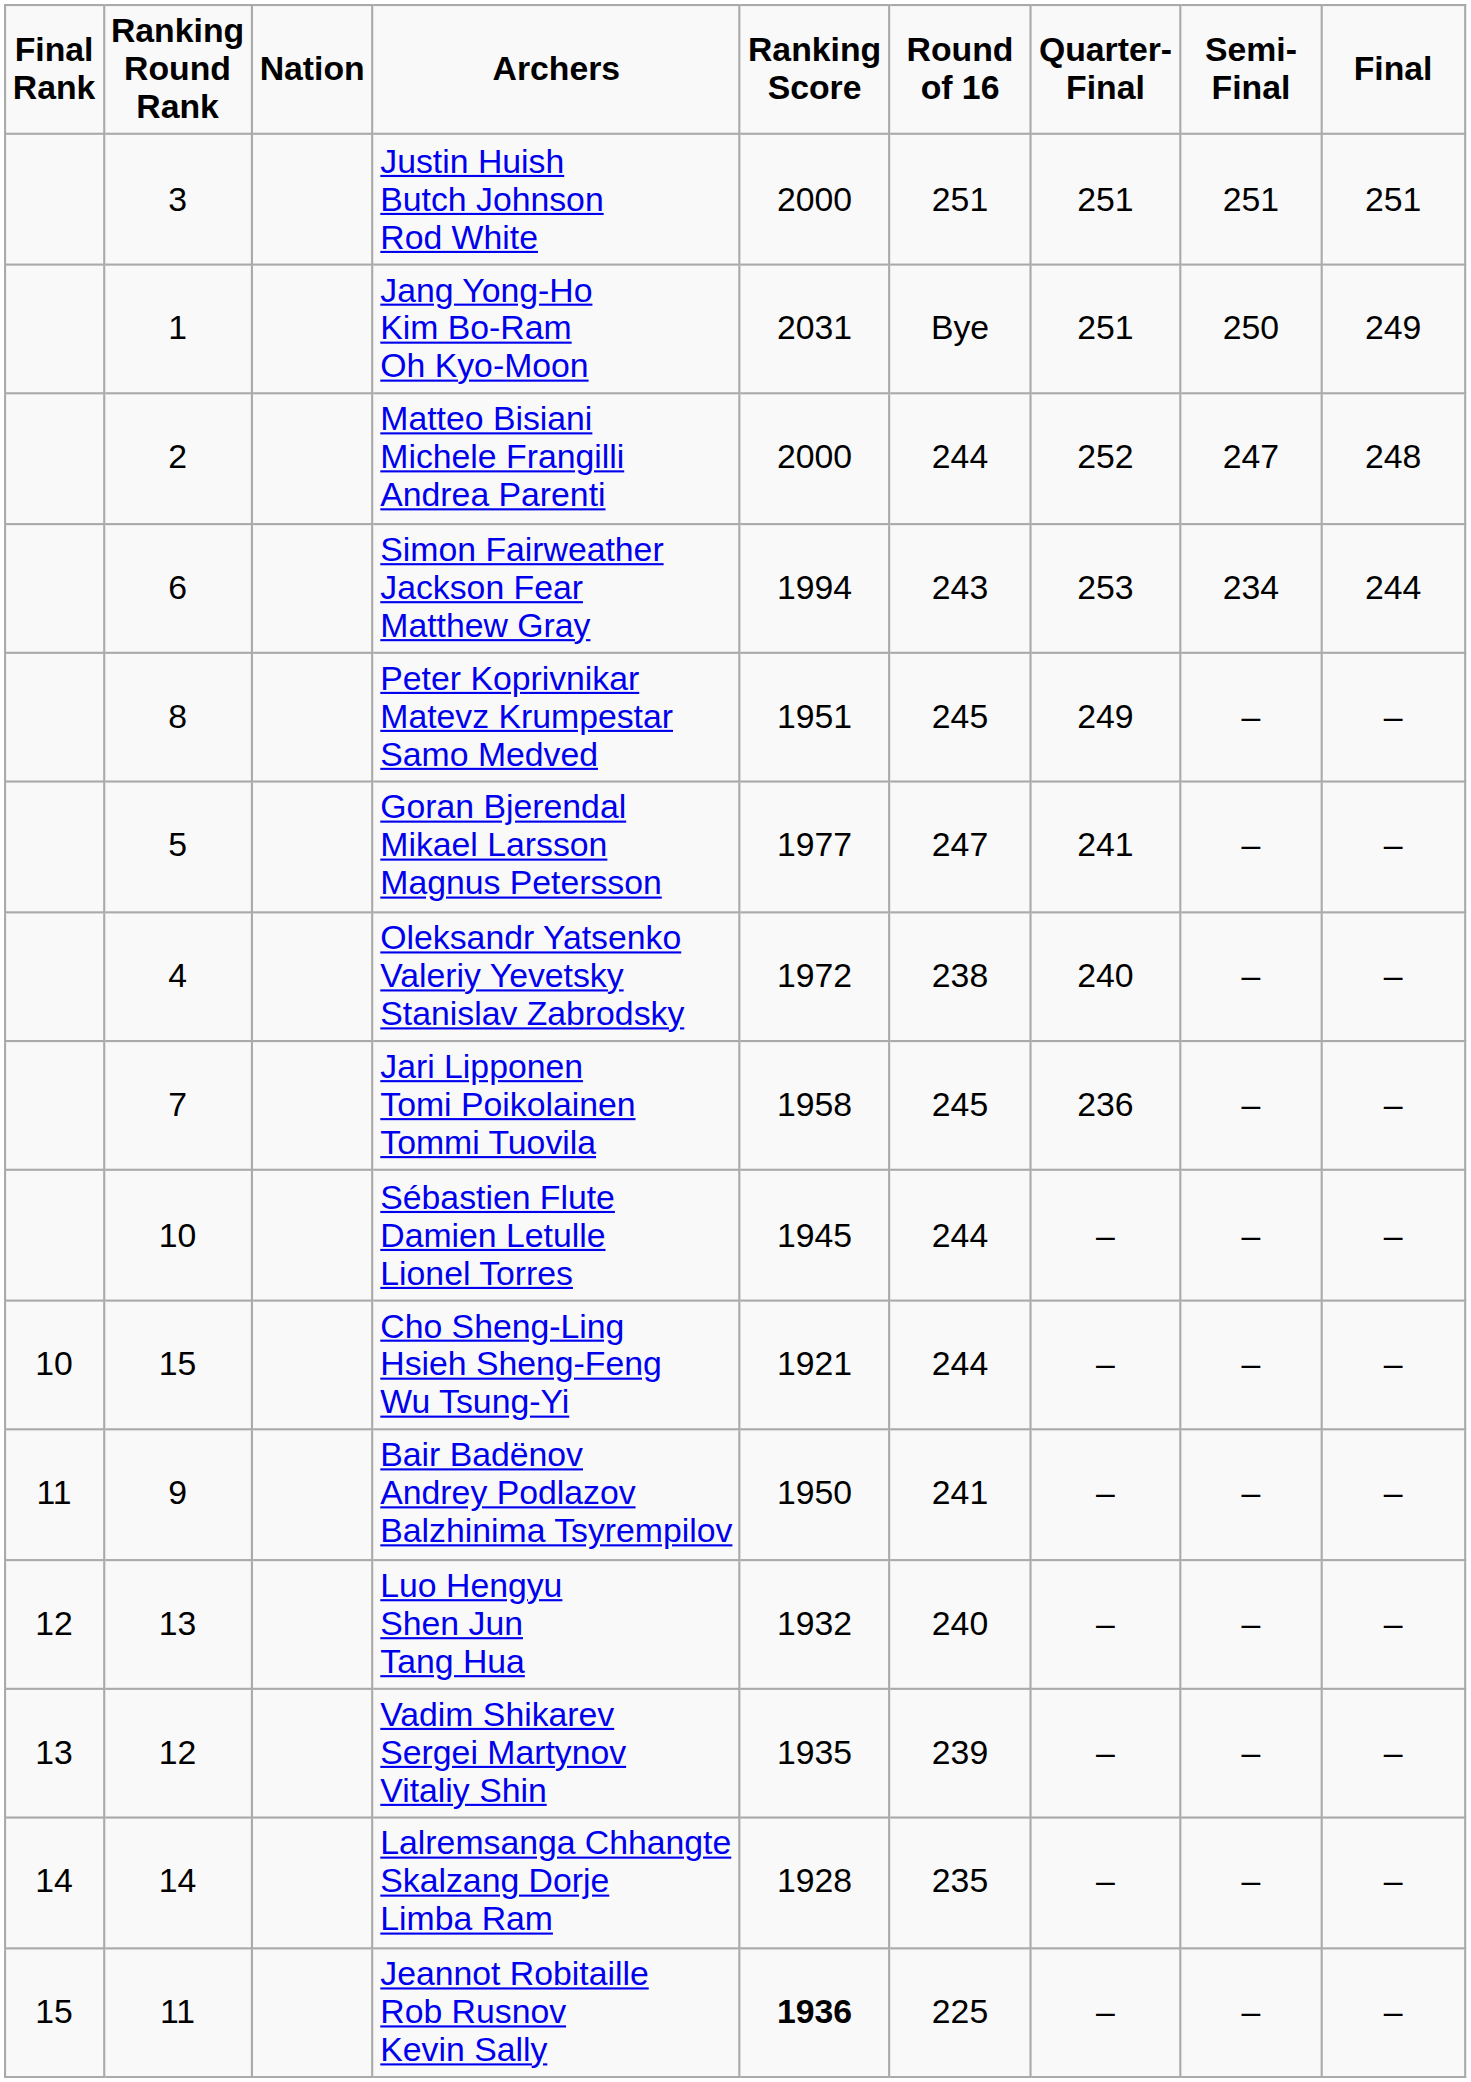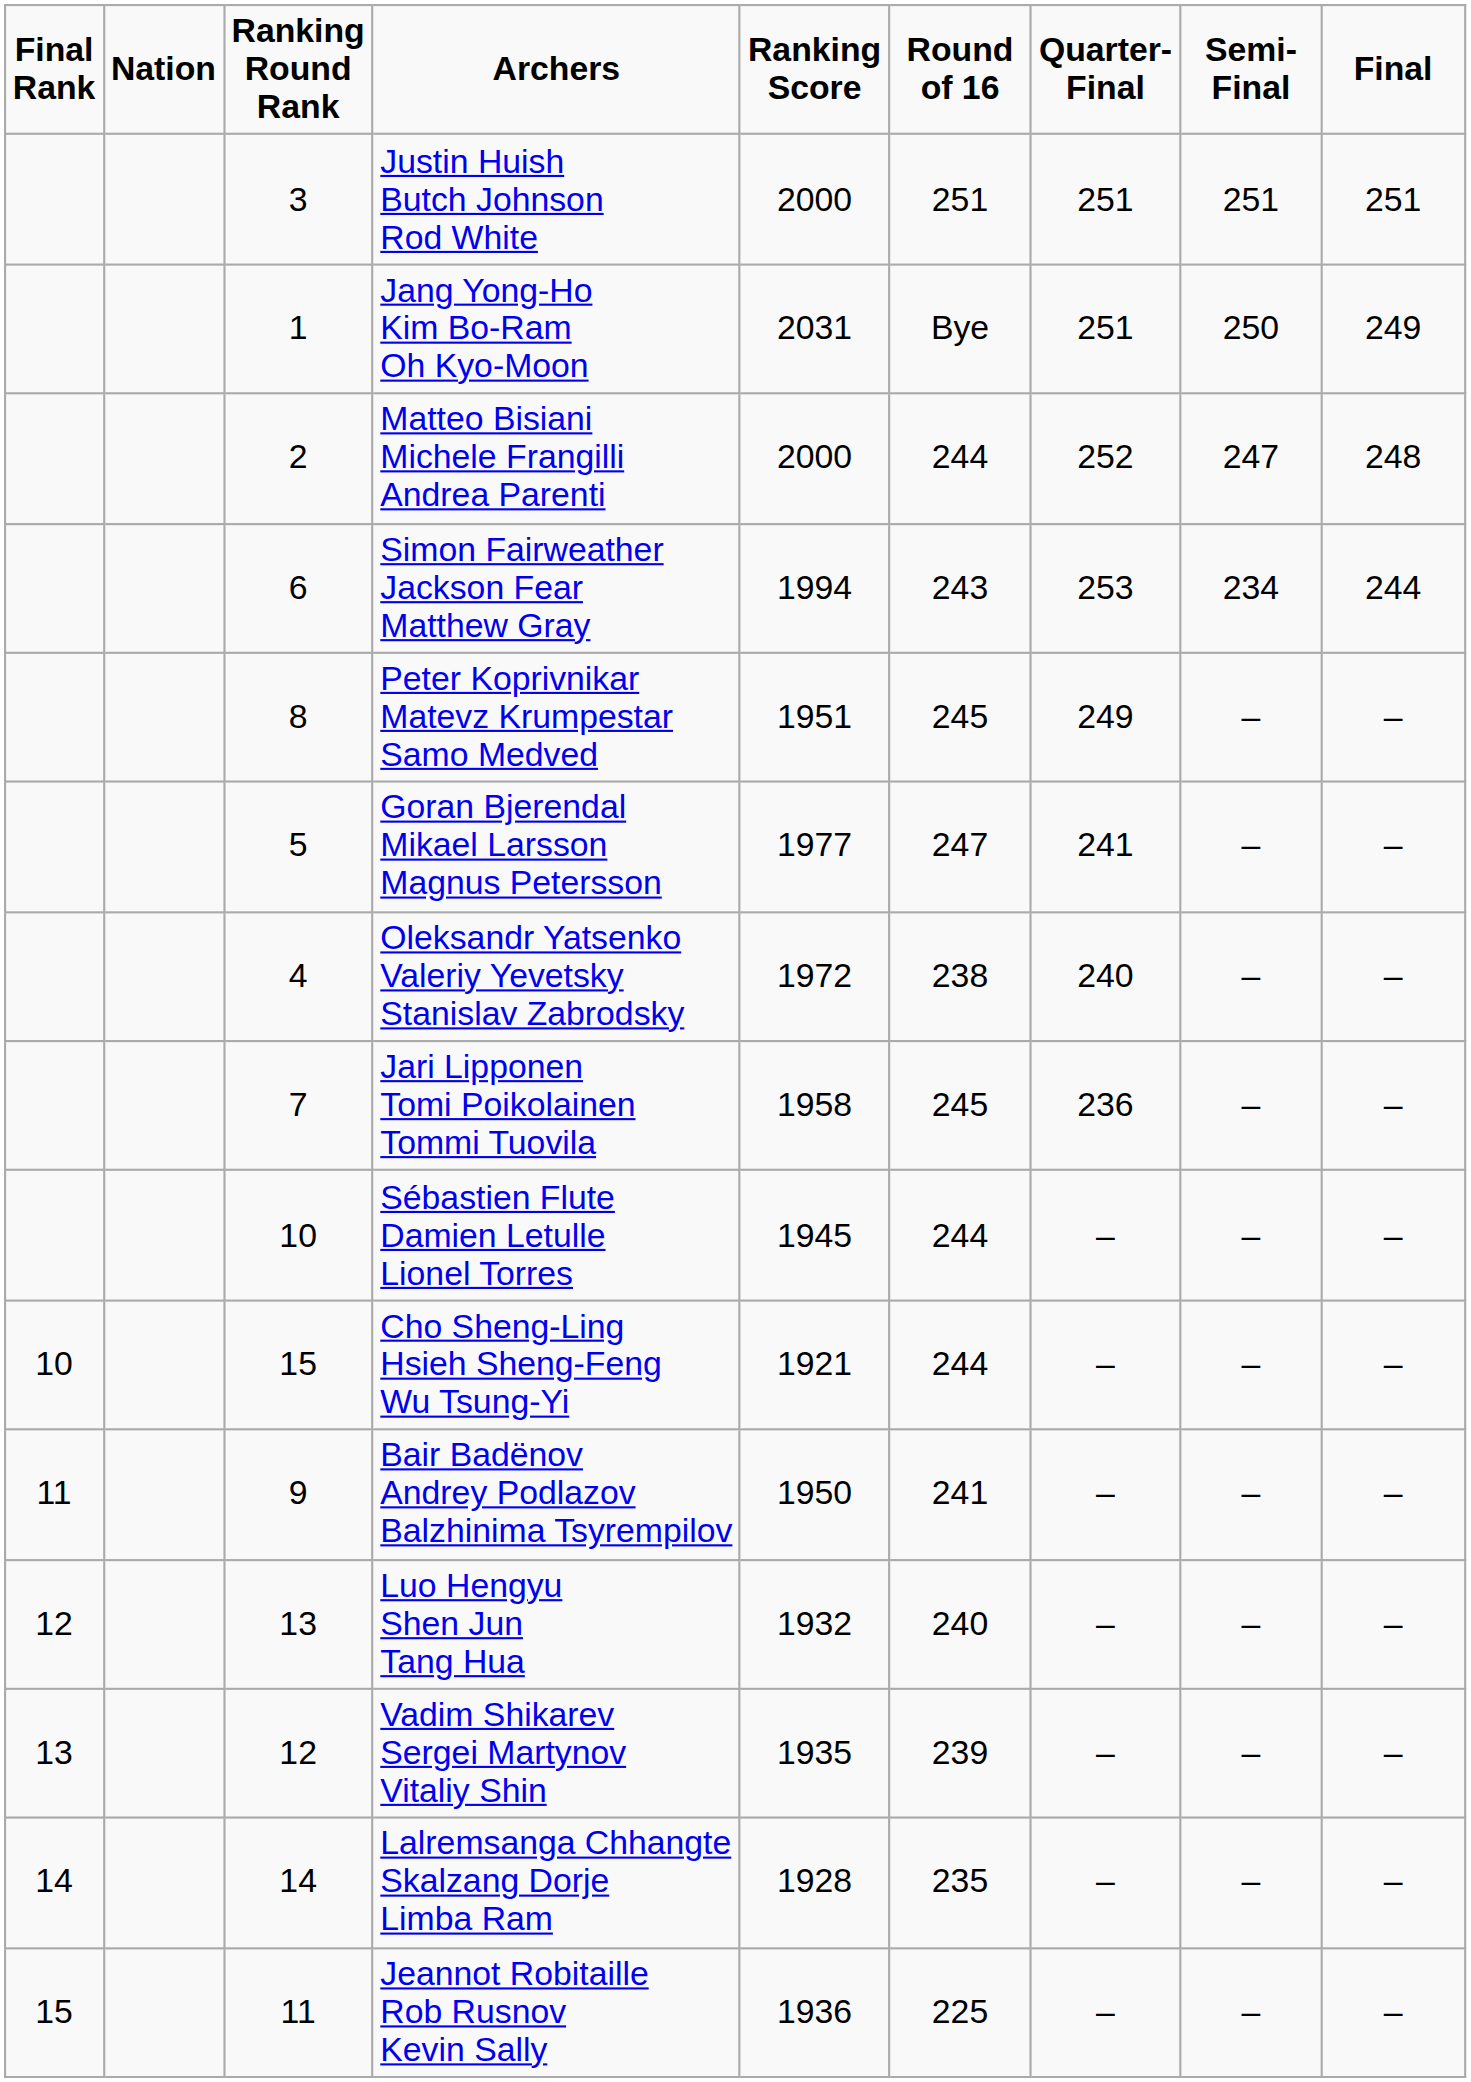 <table class=wikitable style="text-align:center">
 <tr>
 <td><strong>Final <br> Rank</strong></td>
+<td><strong>Nation</strong></td>
 <td><strong>Ranking <br> Round <br> Rank</strong></td>
-<td><strong>Nation</strong></td>
 <td><strong>Archers</strong></td>
 <td width=60><strong>Ranking <br> Score</strong></td>
 <td width=60><strong>Round<br>of 16</strong></td>
 <td width=60><strong>Quarter-<br>Final</strong></td>
 <td width=60><strong>Semi-<br>Final</strong></td>
 <td width=60><strong>Final</strong></td>
 </tr>
 <tr>
 <td></td>
+<td align=left></td>
 <td>3</td>
-<td align=left></td>
 <td align=left><a href='#'>Justin Huish</a> <br> <a href='#'>Butch Johnson</a> <br> <a href='#'>Rod White</a></td>
 <td>2000</td>
 <td>251</td>
 <td>251</td>
 <td>251</td>
 <td>251</td>
 </tr>
 <tr>
 <td></td>
+<td align=left></td>
 <td>1</td>
-<td align=left></td>
 <td align=left><a href='#'>Jang Yong-Ho</a> <br> <a href='#'>Kim Bo-Ram</a> <br> <a href='#'>Oh Kyo-Moon</a></td>
 <td>2031</td>
 <td>Bye</td>
 <td>251</td>
 <td>250</td>
 <td>249</td>
 </tr>
 <tr>
 <td></td>
+<td align=left></td>
 <td>2</td>
-<td align=left></td>
 <td align=left><a href='#'>Matteo Bisiani</a> <br> <a href='#'>Michele Frangilli</a> <br> <a href='#'>Andrea Parenti</a></td>
 <td>2000</td>
 <td>244</td>
 <td>252</td>
 <td>247</td>
 <td>248</td>
 </tr>
 <tr>
 <td></td>
+<td align=left></td>
 <td>6</td>
-<td align=left></td>
 <td align=left><a href='#'>Simon Fairweather</a> <br> <a href='#'>Jackson Fear</a> <br> <a href='#'>Matthew Gray</a></td>
 <td>1994</td>
 <td>243</td>
 <td>253</td>
 <td>234</td>
 <td>244</td>
 </tr>
 <tr>
 <td></td>
+<td align=left></td>
 <td>8</td>
-<td align=left></td>
 <td align=left><a href='#'>Peter Koprivnikar</a> <br> <a href='#'>Matevz Krumpestar</a> <br> <a href='#'>Samo Medved</a></td>
 <td>1951</td>
 <td>245</td>
 <td>249</td>
 <td>–</td>
 <td>–</td>
 </tr>
 <tr>
 <td></td>
+<td align=left></td>
 <td>5</td>
-<td align=left></td>
 <td align=left><a href='#'>Goran Bjerendal</a> <br> <a href='#'>Mikael Larsson</a> <br> <a href='#'>Magnus Petersson</a></td>
 <td>1977</td>
 <td>247</td>
 <td>241</td>
 <td>–</td>
 <td>–</td>
 </tr>
 <tr>
 <td></td>
+<td align=left></td>
 <td>4</td>
-<td align=left></td>
 <td align=left><a href='#'>Oleksandr Yatsenko</a> <br> <a href='#'>Valeriy Yevetsky</a> <br> <a href='#'>Stanislav Zabrodsky</a></td>
 <td>1972</td>
 <td>238</td>
 <td>240</td>
 <td>–</td>
 <td>–</td>
 </tr>
 <tr>
 <td></td>
+<td align=left></td>
 <td>7</td>
-<td align=left></td>
 <td align=left><a href='#'>Jari Lipponen</a> <br> <a href='#'>Tomi Poikolainen</a> <br> <a href='#'>Tommi Tuovila</a></td>
 <td>1958</td>
 <td>245</td>
 <td>236</td>
 <td>–</td>
 <td>–</td>
 </tr>
 <tr>
 <td></td>
+<td align=left></td>
 <td>10</td>
-<td align=left></td>
 <td align=left><a href='#'>Sébastien Flute</a> <br> <a href='#'>Damien Letulle</a> <br> <a href='#'>Lionel Torres</a></td>
 <td>1945</td>
 <td>244</td>
 <td>–</td>
 <td>–</td>
 <td>–</td>
 </tr>
 <tr>
 <td>10</td>
+<td align=left></td>
 <td>15</td>
-<td align=left></td>
 <td align=left><a href='#'>Cho Sheng-Ling</a> <br> <a href='#'>Hsieh Sheng-Feng</a> <br> <a href='#'>Wu Tsung-Yi</a></td>
 <td>1921</td>
 <td>244</td>
 <td>–</td>
 <td>–</td>
 <td>–</td>
 </tr>
 <tr>
 <td>11</td>
+<td align=left></td>
 <td>9</td>
-<td align=left></td>
 <td align=left><a href='#'>Bair Badënov</a> <br> <a href='#'>Andrey Podlazov</a> <br> <a href='#'>Balzhinima Tsyrempilov</a></td>
 <td>1950</td>
 <td>241</td>
 <td>–</td>
 <td>–</td>
 <td>–</td>
 </tr>
 <tr>
 <td>12</td>
+<td align=left></td>
 <td>13</td>
-<td align=left></td>
 <td align=left><a href='#'>Luo Hengyu</a> <br> <a href='#'>Shen Jun</a> <br> <a href='#'>Tang Hua</a></td>
 <td>1932</td>
 <td>240</td>
 <td>–</td>
 <td>–</td>
 <td>–</td>
 </tr>
 <tr>
 <td>13</td>
+<td align=left></td>
 <td>12</td>
-<td align=left></td>
 <td align=left><a href='#'>Vadim Shikarev</a> <br> <a href='#'>Sergei Martynov</a> <br> <a href='#'>Vitaliy Shin</a></td>
 <td>1935</td>
 <td>239</td>
 <td>–</td>
 <td>–</td>
 <td>–</td>
 </tr>
 <tr>
 <td>14</td>
+<td align=left></td>
 <td>14</td>
-<td align=left></td>
 <td align=left><a href='#'>Lalremsanga Chhangte</a> <br> <a href='#'>Skalzang Dorje</a> <br> <a href='#'>Limba Ram</a></td>
 <td>1928</td>
 <td>235</td>
 <td>–</td>
 <td>–</td>
 <td>–</td>
 </tr>
 <tr>
 <td>15</td>
+<td align=left></td>
 <td>11</td>
-<td align=left></td>
 <td align=left><a href='#'>Jeannot Robitaille</a> <br> <a href='#'>Rob Rusnov</a> <br> <a href='#'>Kevin Sally</a></td>
-<td><strong>1936</strong></td>
+<td>1936</td>
 <td>225</td>
 <td>–</td>
 <td>–</td>
 <td>–</td>
 </tr>
 </table>
